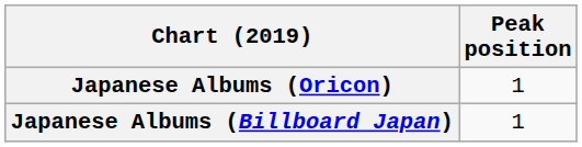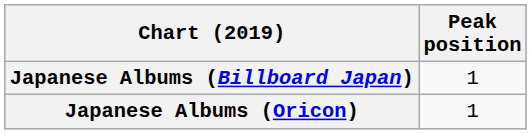 <table class="wikitable sortable plainrowheaders">
 <tr>
 <th scope="col">Chart (2019)</th>
 <th scope="col">Peak<br>position</th>
 </tr>
 <tr>
+<th scope="row">Japanese Albums (<em><a href='#'>Billboard Japan</a></em>)</th>
+<td align="center">1</td>
+</tr>
+<tr>
 <th scope="row">Japanese Albums (<a href='#'>Oricon</a>)</th>
 <td align="center">1</td>
 </tr>
-<tr>
-<th scope="row">Japanese Albums (<em><a href='#'>Billboard Japan</a></em>)</th>
-<td align="center">1</td>
-</tr>
 </table>
